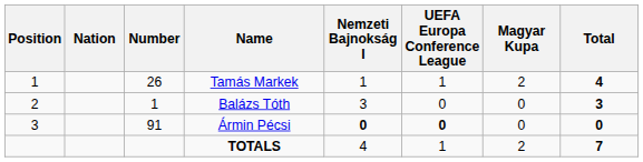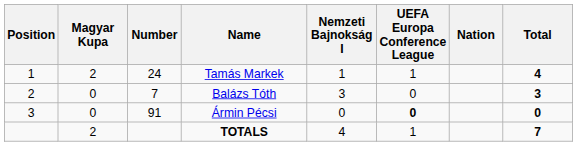 <table class="wikitable" style="font-size: 95%; text-align: center;">
 <tr>
 <th width=60>Position</th>
-<th width=60>Nation</th>
+<th width=80>Magyar Kupa</th>
 <th width=60>Number</th>
 <th width=150>Name</th>
 <th width=80>Nemzeti Bajnokság I</th>
 <th width=80>UEFA Europa Conference League</th>
-<th width=80>Magyar Kupa</th>
+<th width=60>Nation</th>
 <th width=80>Total</th>
 </tr>
 <tr>
 <td>1</td>
-<td></td>
-<td>26</td>
+<td>2</td>
+<td>24</td>
 <td><a href='#'>Tamás Markek</a></td>
 <td>1</td>
 <td>1</td>
-<td>2</td>
+<td></td>
 <td><strong>4</strong></td>
 </tr>
 <tr>
 <td>2</td>
-<td></td>
-<td>1</td>
+<td>0</td>
+<td>7</td>
 <td><a href='#'>Balázs Tóth</a></td>
 <td>3</td>
 <td>0</td>
-<td>0</td>
+<td></td>
 <td><strong>3</strong></td>
 </tr>
 <tr>
 <td>3</td>
-<td></td>
+<td>0</td>
 <td>91</td>
 <td><a href='#'>Ármin Pécsi</a></td>
+<td>0</td>
 <td><strong>0</strong></td>
-<td><strong>0</strong></td>
-<td>0</td>
+<td></td>
 <td><strong>0</strong></td>
 </tr>
 <tr>
 <td></td>
-<td></td>
+<td>2</td>
 <td></td>
 <td><strong>TOTALS</strong></td>
 <td>4</td>
 <td>1</td>
-<td>2</td>
+<td></td>
 <td><strong>7</strong></td>
 </tr>
 </table>
